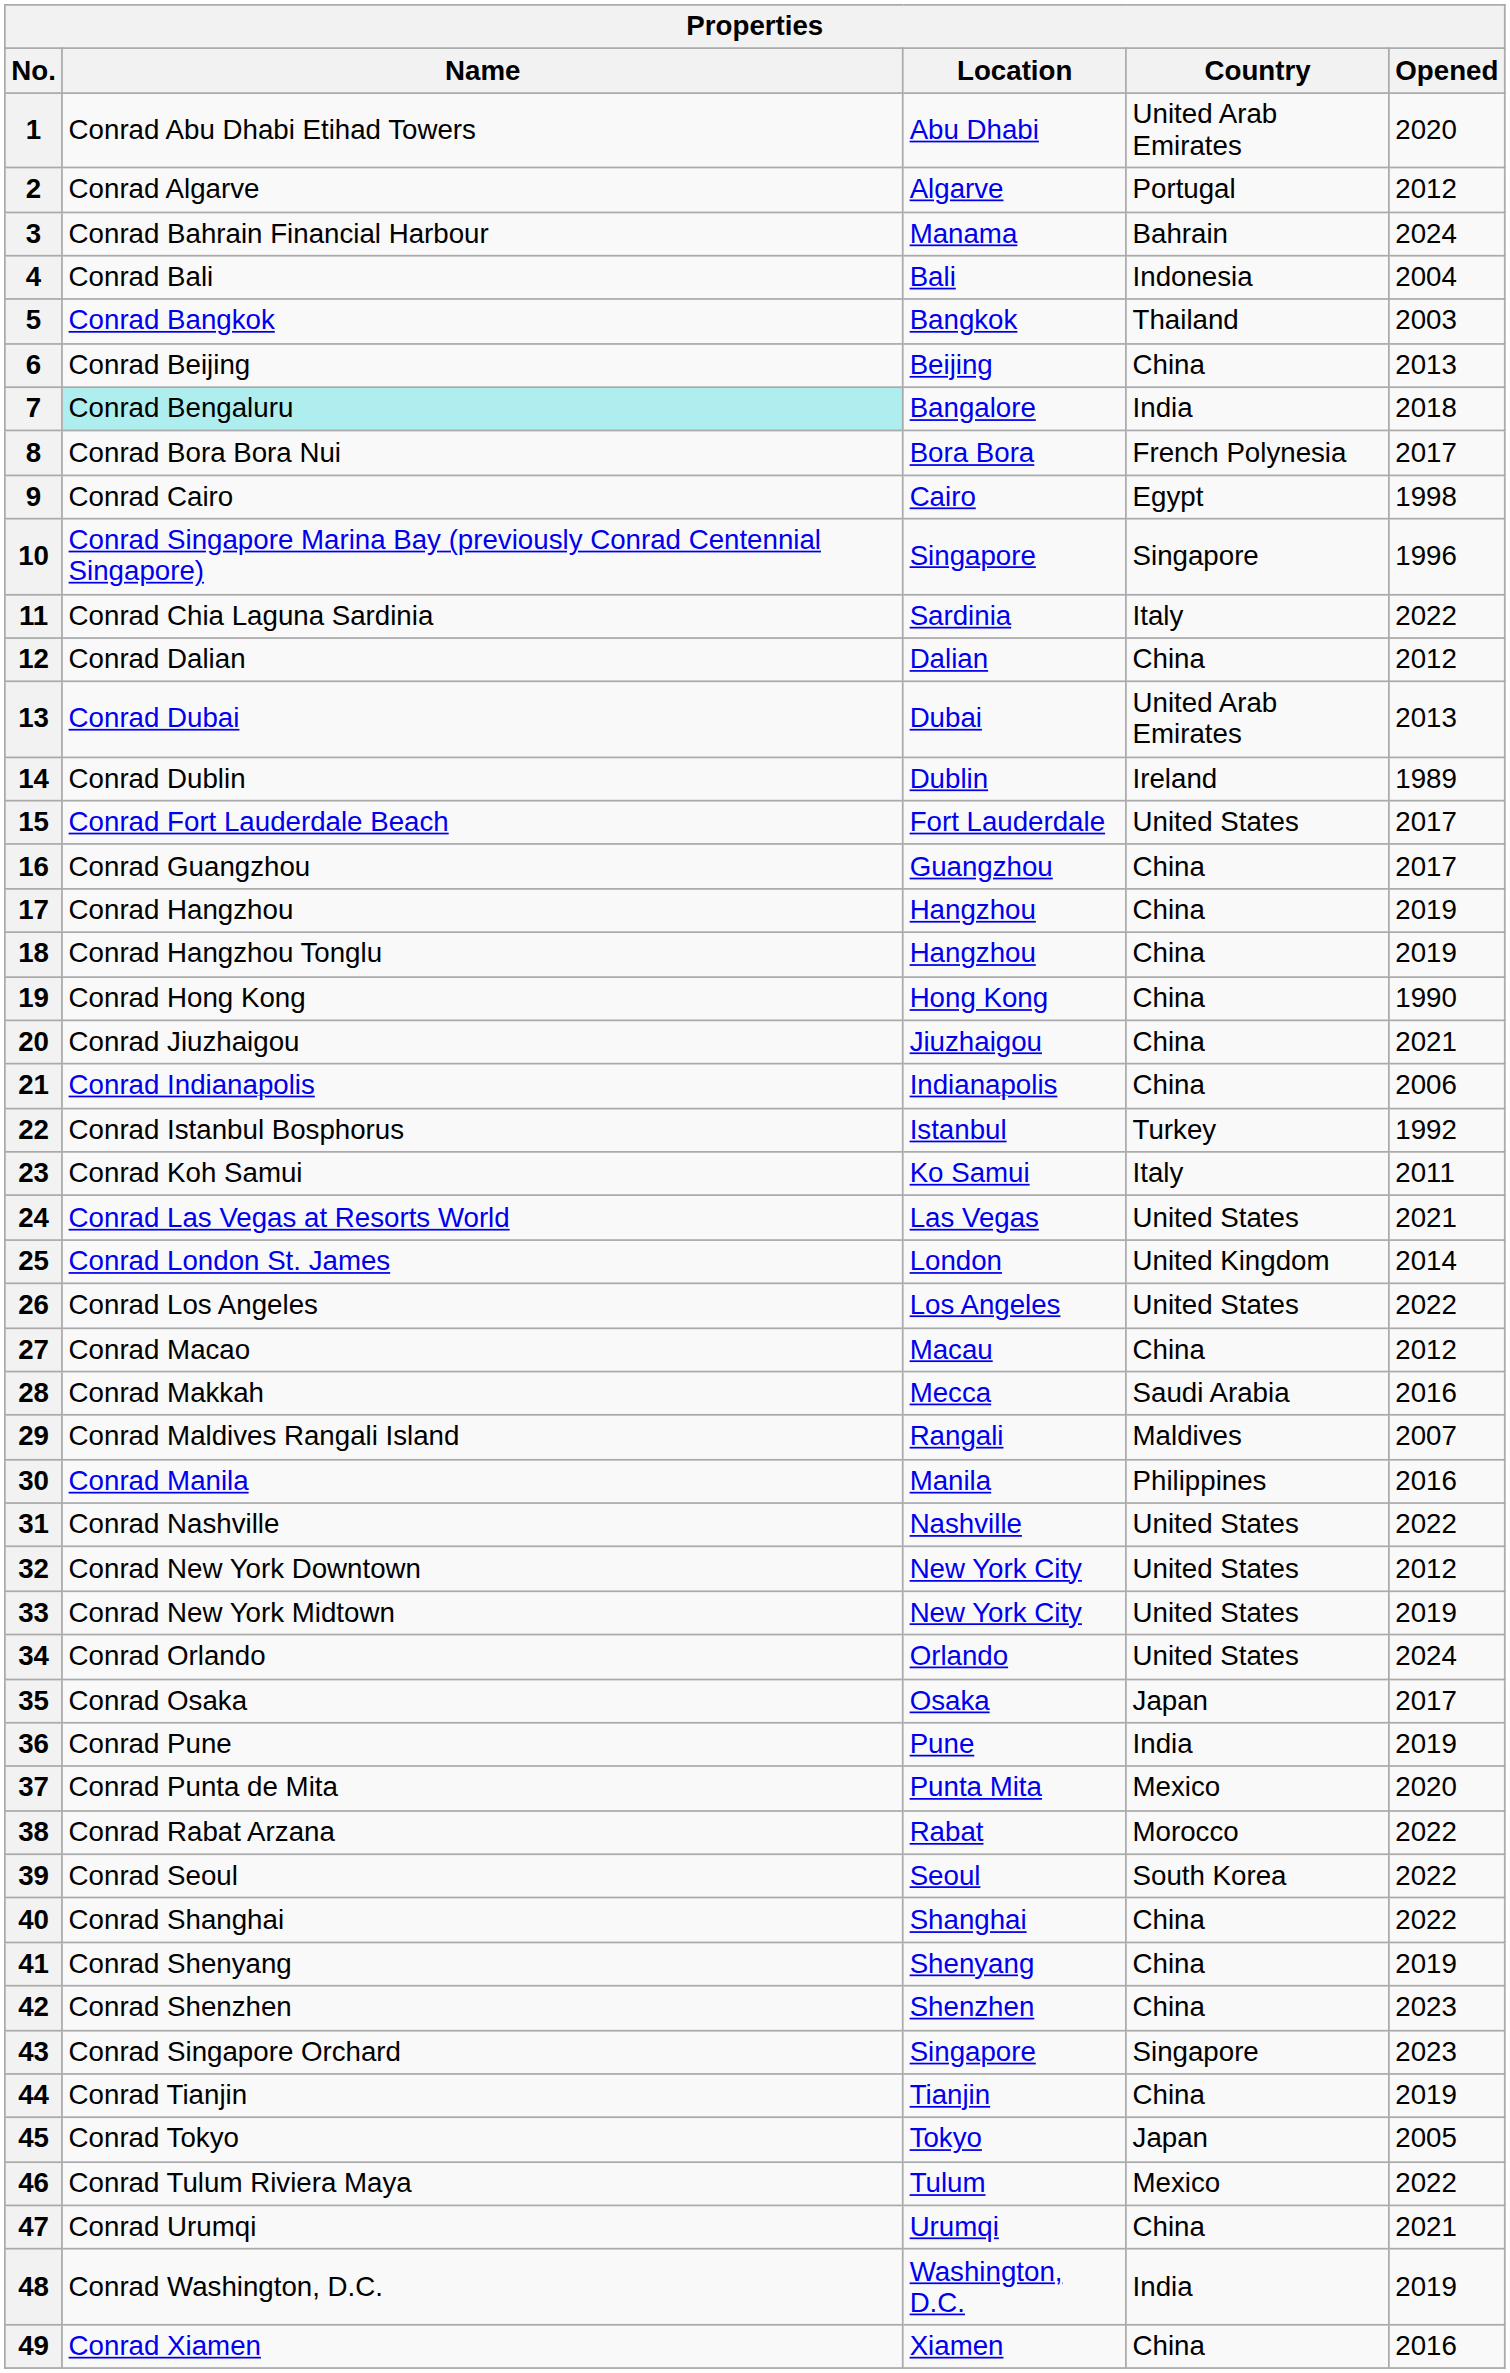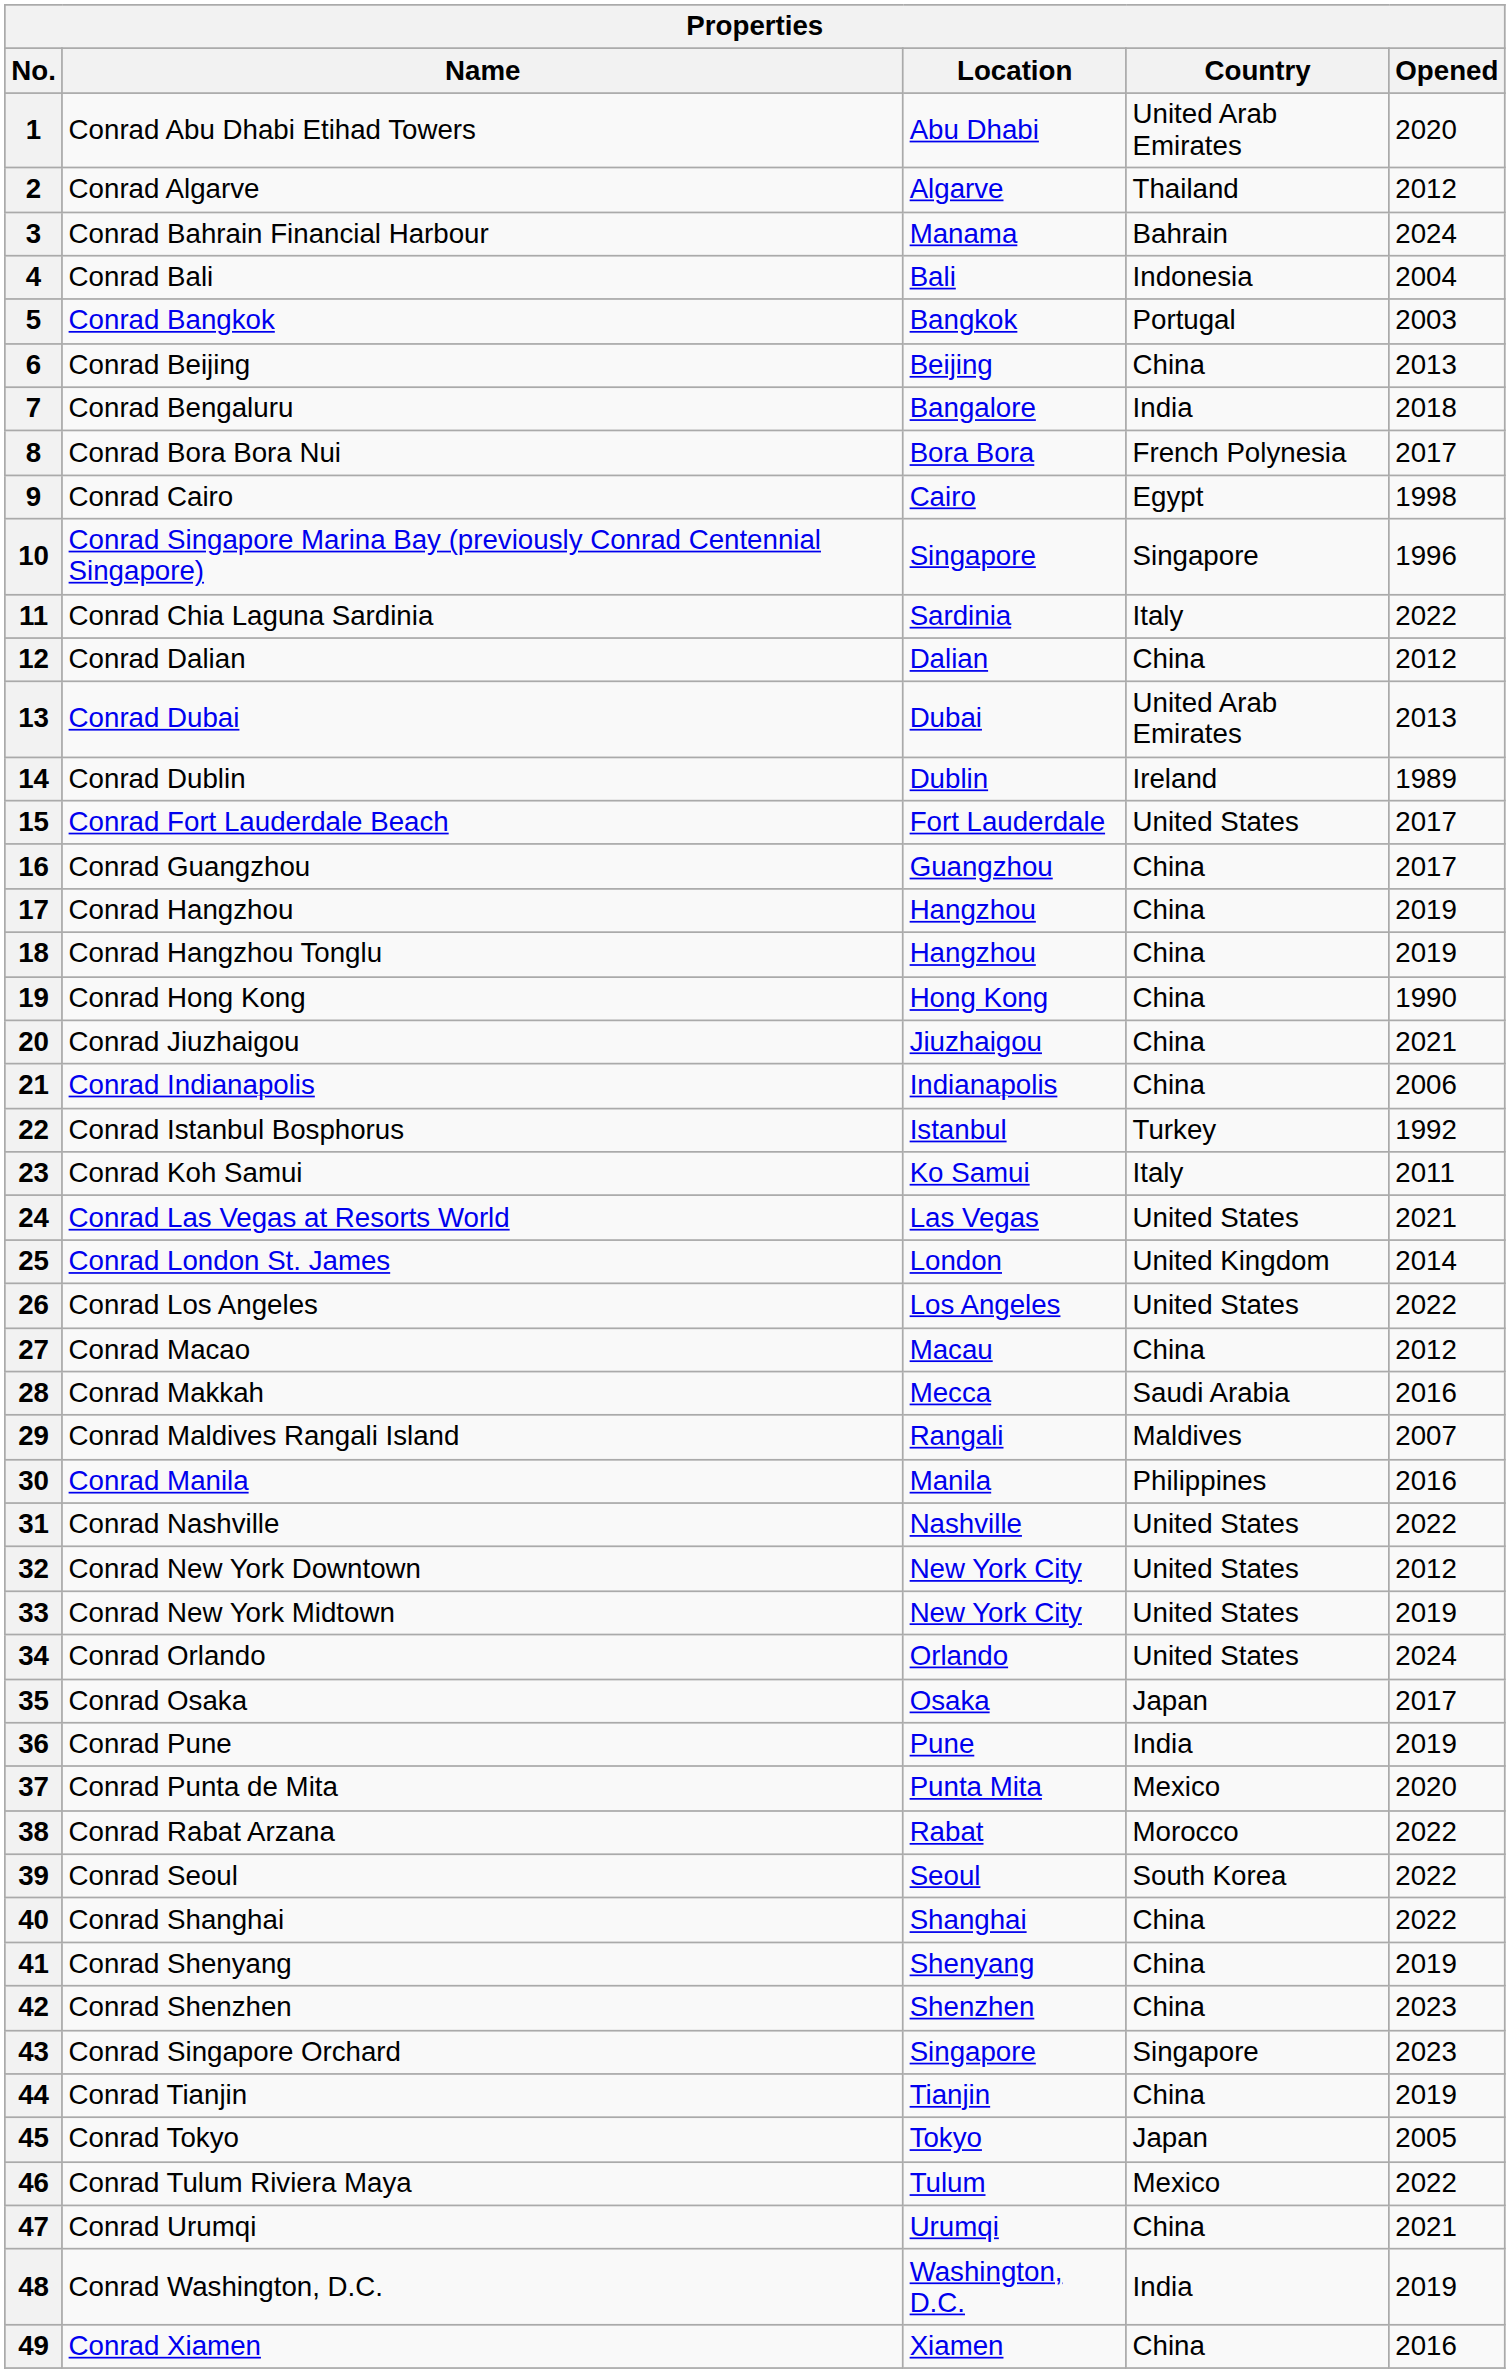 <table class="wikitable sortable">
 <tr>
 <th colspan="6">Properties</th>
 </tr>
 <tr>
 <th>No.</th>
 <th>Name</th>
 <th>Location</th>
 <th>Country</th>
 <th>Opened</th>
 </tr>
 <tr>
 <th>1</th>
 <td>Conrad Abu Dhabi Etihad Towers</td>
 <td><a href='#'>Abu Dhabi</a></td>
 <td>United Arab Emirates</td>
 <td>2020</td>
 </tr>
 <tr>
 <th>2</th>
 <td>Conrad Algarve</td>
 <td><a href='#'>Algarve</a></td>
-<td>Portugal</td>
+<td>Thailand</td>
 <td>2012</td>
 </tr>
 <tr>
 <th>3</th>
 <td>Conrad Bahrain Financial Harbour</td>
 <td><a href='#'>Manama</a></td>
 <td>Bahrain</td>
 <td>2024</td>
 </tr>
 <tr>
 <th>4</th>
 <td>Conrad Bali</td>
 <td><a href='#'>Bali</a></td>
 <td>Indonesia</td>
 <td>2004</td>
 </tr>
 <tr>
 <th>5</th>
 <td><a href='#'>Conrad Bangkok</a></td>
 <td><a href='#'>Bangkok</a></td>
-<td>Thailand</td>
+<td>Portugal</td>
 <td>2003</td>
 </tr>
 <tr>
 <th>6</th>
 <td>Conrad Beijing</td>
 <td><a href='#'>Beijing</a></td>
 <td>China</td>
 <td>2013</td>
 </tr>
 <tr>
 <th>7</th>
-<td style="background: paleturquoise;">Conrad Bengaluru</td>
+<td>Conrad Bengaluru</td>
 <td><a href='#'>Bangalore</a></td>
 <td>India</td>
 <td>2018</td>
 </tr>
 <tr>
 <th>8</th>
 <td>Conrad Bora Bora Nui</td>
 <td><a href='#'>Bora Bora</a></td>
 <td>French Polynesia</td>
 <td>2017</td>
 </tr>
 <tr>
 <th>9</th>
 <td>Conrad Cairo</td>
 <td><a href='#'>Cairo</a></td>
 <td>Egypt</td>
 <td>1998</td>
 </tr>
 <tr>
 <th>10</th>
 <td><a href='#'>Conrad Singapore Marina Bay (previously Conrad Centennial Singapore)</a></td>
 <td><a href='#'>Singapore</a></td>
 <td>Singapore</td>
 <td>1996</td>
 </tr>
 <tr>
 <th>11</th>
 <td>Conrad Chia Laguna Sardinia</td>
 <td><a href='#'>Sardinia</a></td>
 <td>Italy</td>
 <td>2022</td>
 </tr>
 <tr>
 <th>12</th>
 <td>Conrad Dalian</td>
 <td><a href='#'>Dalian</a></td>
 <td>China</td>
 <td>2012</td>
 </tr>
 <tr>
 <th>13</th>
 <td><a href='#'>Conrad Dubai</a></td>
 <td><a href='#'>Dubai</a></td>
 <td>United Arab Emirates</td>
 <td>2013</td>
 </tr>
 <tr>
 <th>14</th>
 <td>Conrad Dublin</td>
 <td><a href='#'>Dublin</a></td>
 <td>Ireland</td>
 <td>1989</td>
 </tr>
 <tr>
 <th>15</th>
 <td><a href='#'>Conrad Fort Lauderdale Beach</a></td>
 <td><a href='#'>Fort Lauderdale</a></td>
 <td>United States</td>
 <td>2017</td>
 </tr>
 <tr>
 <th>16</th>
 <td>Conrad Guangzhou</td>
 <td><a href='#'>Guangzhou</a></td>
 <td>China</td>
 <td>2017</td>
 </tr>
 <tr>
 <th>17</th>
 <td>Conrad Hangzhou</td>
 <td><a href='#'>Hangzhou</a></td>
 <td>China</td>
 <td>2019</td>
 </tr>
 <tr>
 <th>18</th>
 <td>Conrad Hangzhou Tonglu</td>
 <td><a href='#'>Hangzhou</a></td>
 <td>China</td>
 <td>2019</td>
 </tr>
 <tr>
 <th>19</th>
 <td>Conrad Hong Kong</td>
 <td><a href='#'>Hong Kong</a></td>
 <td>China</td>
 <td>1990</td>
 </tr>
 <tr>
 <th>20</th>
 <td>Conrad Jiuzhaigou</td>
 <td><a href='#'>Jiuzhaigou</a></td>
 <td>China</td>
 <td>2021</td>
 </tr>
 <tr>
 <th>21</th>
 <td><a href='#'>Conrad Indianapolis</a></td>
 <td><a href='#'>Indianapolis</a></td>
 <td>China</td>
 <td>2006</td>
 </tr>
 <tr>
 <th>22</th>
 <td>Conrad Istanbul Bosphorus</td>
 <td><a href='#'>Istanbul</a></td>
 <td>Turkey</td>
 <td>1992</td>
 </tr>
 <tr>
 <th>23</th>
 <td>Conrad Koh Samui</td>
 <td><a href='#'>Ko Samui</a></td>
 <td>Italy</td>
 <td>2011</td>
 </tr>
 <tr>
 <th>24</th>
 <td><a href='#'>Conrad Las Vegas at Resorts World</a></td>
 <td><a href='#'>Las Vegas</a></td>
 <td>United States</td>
 <td>2021</td>
 </tr>
 <tr>
 <th>25</th>
 <td><a href='#'>Conrad London St. James</a></td>
 <td><a href='#'>London</a></td>
 <td>United Kingdom</td>
 <td>2014</td>
 </tr>
 <tr>
 <th>26</th>
 <td>Conrad Los Angeles</td>
 <td><a href='#'>Los Angeles</a></td>
 <td>United States</td>
 <td>2022</td>
 </tr>
 <tr>
 <th>27</th>
 <td>Conrad Macao</td>
 <td><a href='#'>Macau</a></td>
 <td>China</td>
 <td>2012</td>
 </tr>
 <tr>
 <th>28</th>
 <td>Conrad Makkah</td>
 <td><a href='#'>Mecca</a></td>
 <td>Saudi Arabia</td>
 <td>2016</td>
 </tr>
 <tr>
 <th>29</th>
 <td>Conrad Maldives Rangali Island</td>
 <td><a href='#'>Rangali</a></td>
 <td>Maldives</td>
 <td>2007</td>
 </tr>
 <tr>
 <th>30</th>
 <td><a href='#'>Conrad Manila</a></td>
 <td><a href='#'>Manila</a></td>
 <td>Philippines</td>
 <td>2016</td>
 </tr>
 <tr>
 <th>31</th>
 <td>Conrad Nashville</td>
 <td><a href='#'>Nashville</a></td>
 <td>United States</td>
 <td>2022</td>
 </tr>
 <tr>
 <th>32</th>
 <td>Conrad New York Downtown</td>
 <td><a href='#'>New York City</a></td>
 <td>United States</td>
 <td>2012</td>
 </tr>
 <tr>
 <th>33</th>
 <td>Conrad New York Midtown</td>
 <td><a href='#'>New York City</a></td>
 <td>United States</td>
 <td>2019</td>
 </tr>
 <tr>
 <th>34</th>
 <td>Conrad Orlando</td>
 <td><a href='#'>Orlando</a></td>
 <td>United States</td>
 <td>2024</td>
 </tr>
 <tr>
 <th>35</th>
 <td>Conrad Osaka</td>
 <td><a href='#'>Osaka</a></td>
 <td>Japan</td>
 <td>2017</td>
 </tr>
 <tr>
 <th>36</th>
 <td>Conrad Pune</td>
 <td><a href='#'>Pune</a></td>
 <td>India</td>
 <td>2019</td>
 </tr>
 <tr>
 <th>37</th>
 <td>Conrad Punta de Mita</td>
 <td><a href='#'>Punta Mita</a></td>
 <td>Mexico</td>
 <td>2020</td>
 </tr>
 <tr>
 <th>38</th>
 <td>Conrad Rabat Arzana</td>
 <td><a href='#'>Rabat</a></td>
 <td>Morocco</td>
 <td>2022</td>
 </tr>
 <tr>
 <th>39</th>
 <td>Conrad Seoul</td>
 <td><a href='#'>Seoul</a></td>
 <td>South Korea</td>
 <td>2022</td>
 </tr>
 <tr>
 <th>40</th>
 <td>Conrad Shanghai</td>
 <td><a href='#'>Shanghai</a></td>
 <td>China</td>
 <td>2022</td>
 </tr>
 <tr>
 <th>41</th>
 <td>Conrad Shenyang</td>
 <td><a href='#'>Shenyang</a></td>
 <td>China</td>
 <td>2019</td>
 </tr>
 <tr>
 <th>42</th>
 <td>Conrad Shenzhen</td>
 <td><a href='#'>Shenzhen</a></td>
 <td>China</td>
 <td>2023</td>
 </tr>
 <tr>
 <th>43</th>
 <td>Conrad Singapore Orchard</td>
 <td><a href='#'>Singapore</a></td>
 <td>Singapore</td>
 <td>2023</td>
 </tr>
 <tr>
 <th>44</th>
 <td>Conrad Tianjin</td>
 <td><a href='#'>Tianjin</a></td>
 <td>China</td>
 <td>2019</td>
 </tr>
 <tr>
 <th>45</th>
 <td>Conrad Tokyo</td>
 <td><a href='#'>Tokyo</a></td>
 <td>Japan</td>
 <td>2005</td>
 </tr>
 <tr>
 <th>46</th>
 <td>Conrad Tulum Riviera Maya</td>
 <td><a href='#'>Tulum</a></td>
 <td>Mexico</td>
 <td>2022</td>
 </tr>
 <tr>
 <th>47</th>
 <td>Conrad Urumqi</td>
 <td><a href='#'>Urumqi</a></td>
 <td>China</td>
 <td>2021</td>
 </tr>
 <tr>
 <th>48</th>
 <td>Conrad Washington, D.C.</td>
 <td><a href='#'>Washington, D.C.</a></td>
 <td>India</td>
 <td>2019</td>
 </tr>
 <tr>
 <th>49</th>
 <td><a href='#'>Conrad Xiamen</a></td>
 <td><a href='#'>Xiamen</a></td>
 <td>China</td>
 <td>2016</td>
 </tr>
 </table>
